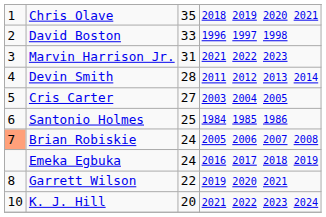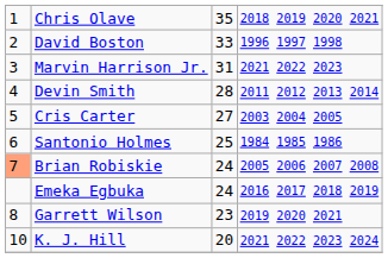 <table class="wikitable">
 <tr>
 </tr>
 <tr>
 <td>1</td>
 <td><a href='#'>Chris Olave</a></td>
 <td>35</td>
 <td style="font-size:80%;"><a href='#'>2018</a> <a href='#'>2019</a> <a href='#'>2020</a> <a href='#'>2021</a></td>
 </tr>
 <tr>
 <td>2</td>
 <td><a href='#'>David Boston</a></td>
 <td>33</td>
 <td style="font-size:80%;"><a href='#'>1996</a> <a href='#'>1997</a> <a href='#'>1998</a></td>
 </tr>
 <tr>
 <td>3</td>
 <td><a href='#'>Marvin Harrison Jr.</a></td>
 <td>31</td>
 <td style="font-size:80%;"><a href='#'>2021</a> <a href='#'>2022</a> <a href='#'>2023</a></td>
 </tr>
 <tr>
 <td>4</td>
 <td><a href='#'>Devin Smith</a></td>
 <td>28</td>
 <td style="font-size:80%;"><a href='#'>2011</a> <a href='#'>2012</a> <a href='#'>2013</a> <a href='#'>2014</a></td>
 </tr>
 <tr>
 <td>5</td>
 <td><a href='#'>Cris Carter</a></td>
 <td>27</td>
 <td style="font-size:80%;"><a href='#'>2003</a> <a href='#'>2004</a> <a href='#'>2005</a></td>
 </tr>
 <tr>
 <td>6</td>
 <td><a href='#'>Santonio Holmes</a></td>
 <td>25</td>
 <td style="font-size:80%;"><a href='#'>1984</a> <a href='#'>1985</a> <a href='#'>1986</a></td>
 </tr>
 <tr>
 <td style="background: lightsalmon;">7</td>
 <td><a href='#'>Brian Robiskie</a></td>
 <td>24</td>
 <td style="font-size:80%;"><a href='#'>2005</a> <a href='#'>2006</a> <a href='#'>2007</a> <a href='#'>2008</a></td>
 </tr>
 <tr>
 <td></td>
 <td><a href='#'>Emeka Egbuka</a></td>
 <td>24</td>
 <td style="font-size:80%;"><a href='#'>2016</a> <a href='#'>2017</a> <a href='#'>2018</a> <a href='#'>2019</a></td>
 </tr>
 <tr>
 <td>8</td>
 <td><a href='#'>Garrett Wilson</a></td>
-<td>22</td>
+<td>23</td>
 <td style="font-size:80%;"><a href='#'>2019</a> <a href='#'>2020</a> <a href='#'>2021</a></td>
 </tr>
 <tr>
 <td>10</td>
 <td><a href='#'>K. J. Hill</a></td>
 <td>20</td>
 <td style="font-size:80%;"><a href='#'>2021</a> <a href='#'>2022</a> <a href='#'>2023</a> <a href='#'>2024</a></td>
 </tr>
 <tr>
 </tr>
 </table>
